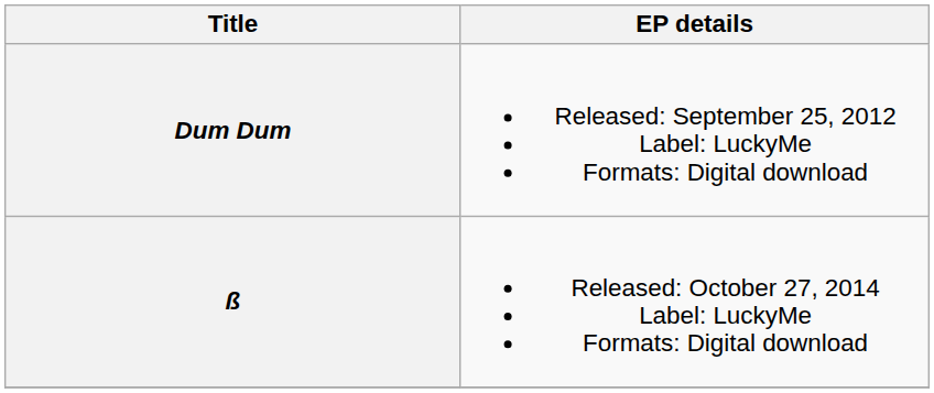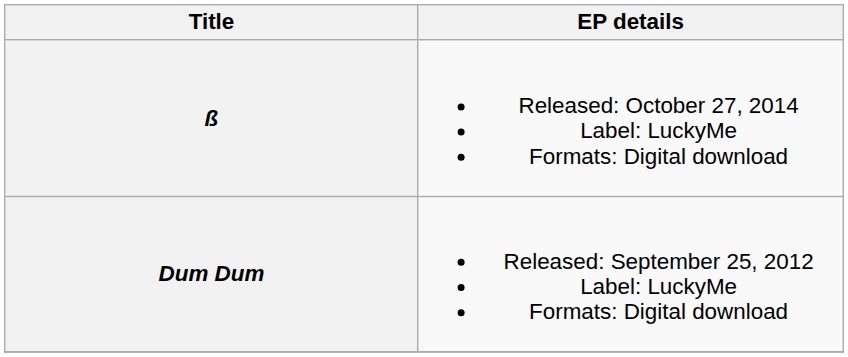 <table class="wikitable plainrowheaders" style="text-align:center;">
 <tr>
 <th scope="col" style="width:18em;">Title</th>
 <th scope="col" style="width:18.5em;">EP details</th>
 </tr>
 <tr>
+<th scope="row"><em>ß</em></th>
+<td><br><ul><li>Released: October 27, 2014</li><li>Label: LuckyMe</li><li>Formats: Digital download</li></ul></td>
+</tr>
+<tr>
 <th scope="row"><em>Dum Dum</em></th>
 <td><br><ul><li>Released: September 25, 2012</li><li>Label: LuckyMe</li><li>Formats: Digital download</li></ul></td>
 </tr>
 <tr>
-<th scope="row"><em>ß</em></th>
-<td><br><ul><li>Released: October 27, 2014</li><li>Label: LuckyMe</li><li>Formats: Digital download</li></ul></td>
-</tr>
-<tr>
 </tr>
 </table>
